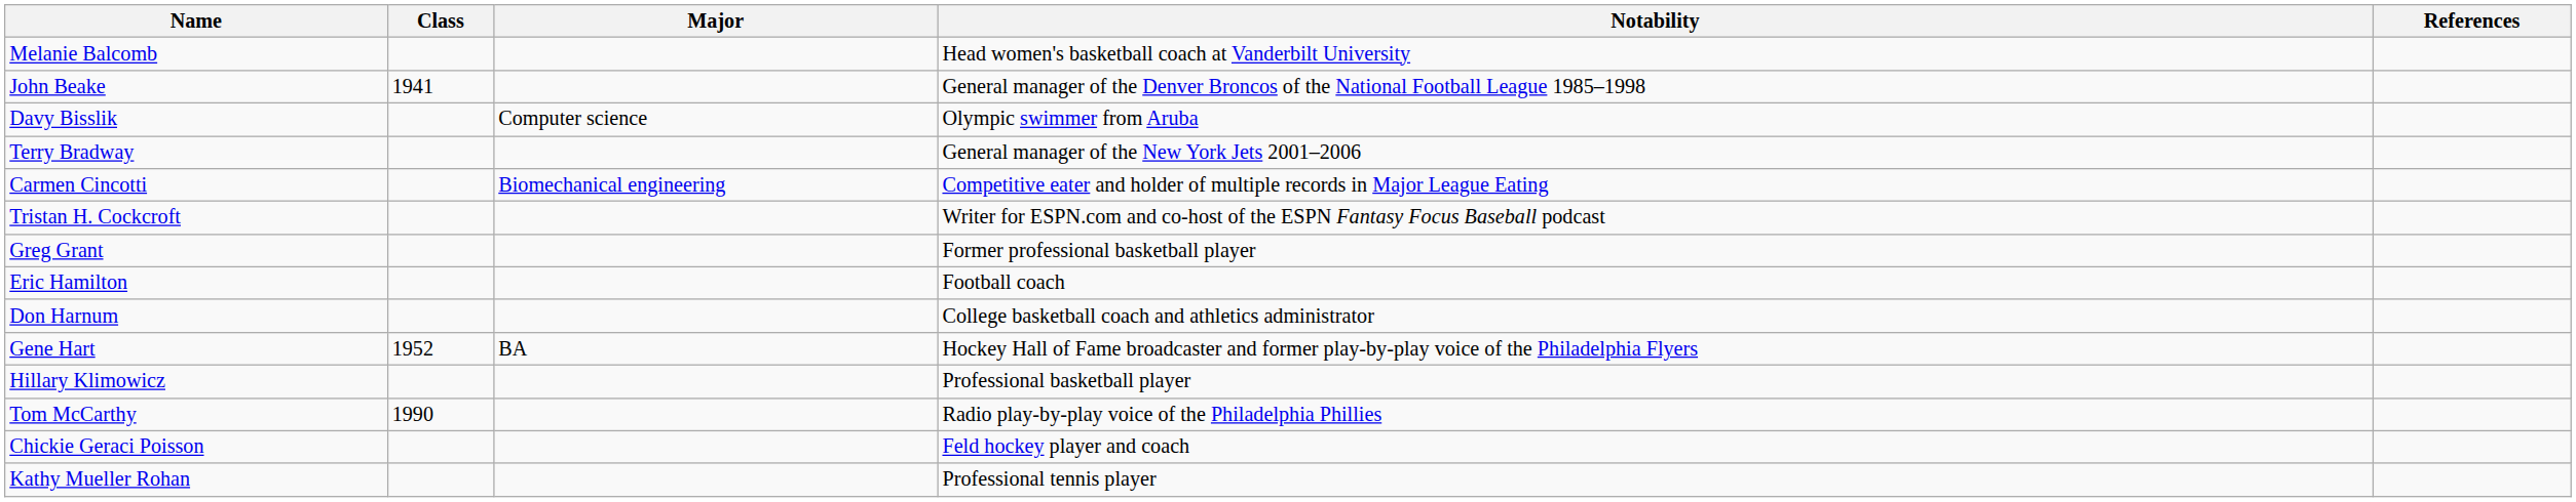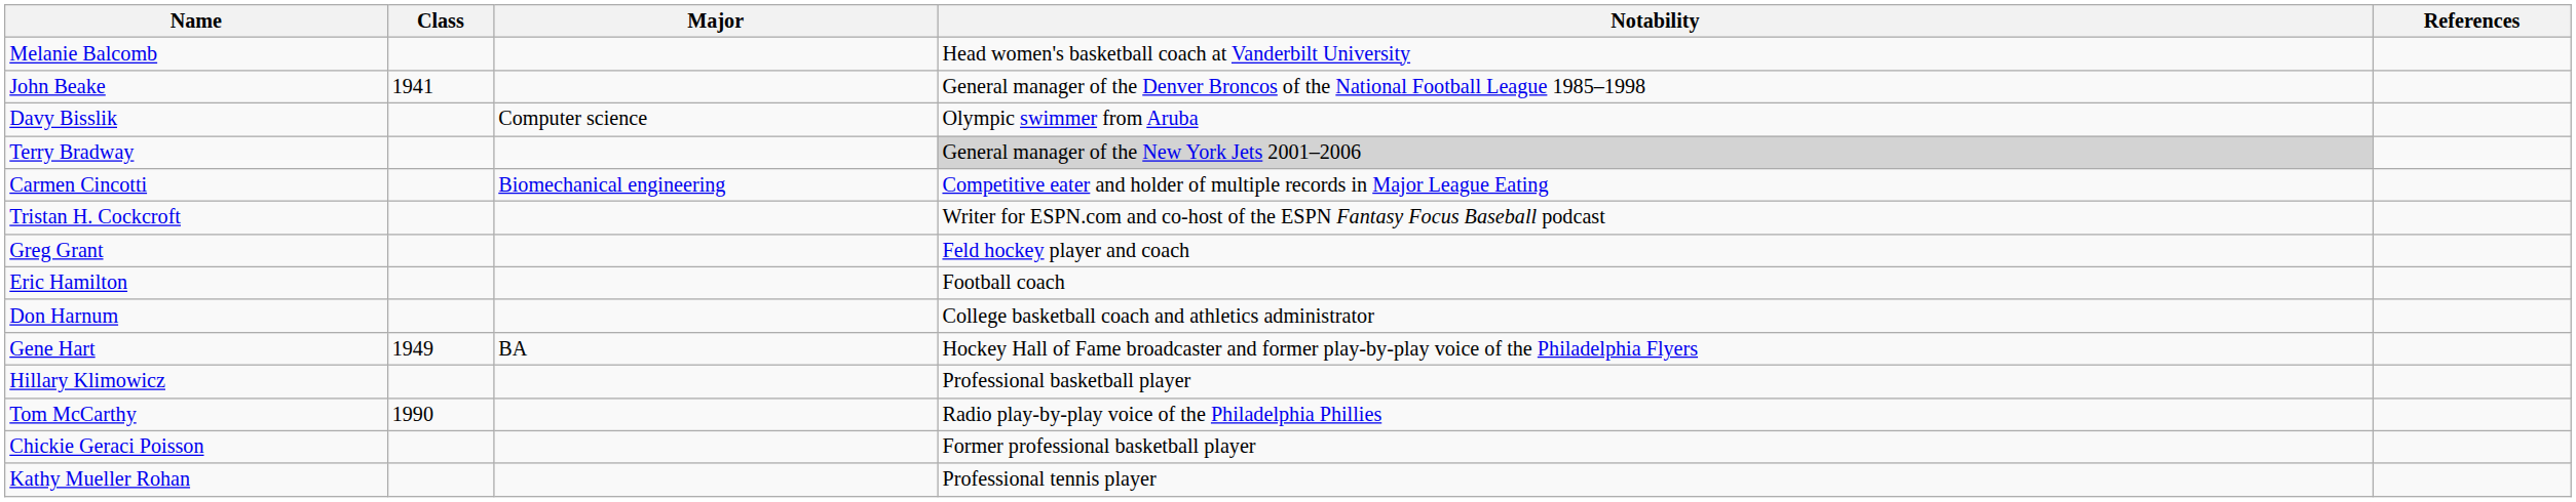 <table class="wikitable sortable" style="width:100%;">
 <tr>
 <th>Name</th>
 <th>Class</th>
 <th>Major</th>
 <th>Notability</th>
 <th>References</th>
 </tr>
 <tr>
 <td><a href='#'>Melanie Balcomb</a></td>
 <td></td>
 <td></td>
 <td>Head women's basketball coach at <a href='#'>Vanderbilt University</a></td>
 <td></td>
 </tr>
 <tr>
 <td><a href='#'>John Beake</a></td>
 <td>1941</td>
 <td></td>
 <td>General manager of the <a href='#'>Denver Broncos</a> of the <a href='#'>National Football League</a> 1985–1998</td>
 <td></td>
 </tr>
 <tr>
 <td><a href='#'>Davy Bisslik</a></td>
 <td></td>
 <td>Computer science</td>
 <td>Olympic <a href='#'>swimmer</a> from <a href='#'>Aruba</a></td>
 <td></td>
 </tr>
 <tr>
 <td><a href='#'>Terry Bradway</a></td>
 <td></td>
 <td></td>
-<td>General manager of the <a href='#'>New York Jets</a> 2001–2006</td>
+<td style="background: lightgrey;">General manager of the <a href='#'>New York Jets</a> 2001–2006</td>
 <td></td>
 </tr>
 <tr>
 <td><a href='#'>Carmen Cincotti</a></td>
 <td></td>
 <td><a href='#'>Biomechanical engineering</a></td>
 <td><a href='#'>Competitive eater</a> and holder of multiple records in <a href='#'>Major League Eating</a></td>
 <td></td>
 </tr>
 <tr>
 <td><a href='#'>Tristan H. Cockcroft</a></td>
 <td></td>
 <td></td>
 <td>Writer for ESPN.com and co-host of the ESPN <em>Fantasy Focus Baseball</em> podcast</td>
 <td></td>
 </tr>
 <tr>
 <td><a href='#'>Greg Grant</a></td>
 <td></td>
 <td></td>
-<td>Former professional basketball player</td>
+<td><a href='#'>Feld hockey</a> player and coach</td>
 <td></td>
 </tr>
 <tr>
 <td><a href='#'>Eric Hamilton</a></td>
 <td></td>
 <td></td>
 <td>Football coach</td>
 <td></td>
 </tr>
 <tr>
 <td><a href='#'>Don Harnum</a></td>
 <td></td>
 <td></td>
 <td>College basketball coach and athletics administrator</td>
 <td></td>
 </tr>
 <tr>
 <td><a href='#'>Gene Hart</a></td>
-<td>1952</td>
+<td>1949</td>
 <td>BA</td>
 <td>Hockey Hall of Fame broadcaster and former play-by-play voice of the <a href='#'>Philadelphia Flyers</a></td>
 <td></td>
 </tr>
 <tr>
 <td><a href='#'>Hillary Klimowicz</a></td>
 <td></td>
 <td></td>
 <td>Professional basketball player</td>
 <td></td>
 </tr>
 <tr>
 <td><a href='#'>Tom McCarthy</a></td>
 <td>1990</td>
 <td></td>
 <td>Radio play-by-play voice of the <a href='#'>Philadelphia Phillies</a></td>
 <td></td>
 </tr>
 <tr>
 <td><a href='#'>Chickie Geraci Poisson</a></td>
 <td></td>
 <td></td>
-<td><a href='#'>Feld hockey</a> player and coach</td>
+<td>Former professional basketball player</td>
 <td></td>
 </tr>
 <tr>
 <td><a href='#'>Kathy Mueller Rohan</a></td>
 <td></td>
 <td></td>
 <td>Professional tennis player</td>
 <td></td>
 </tr>
 </table>
